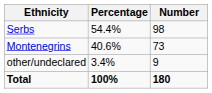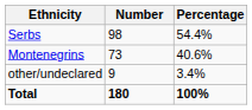 <table class="wikitable">
 <tr>
 <th width="100px">Ethnicity</th>
+<th width="80px">Number</th>
 <th width="80px">Percentage</th>
-<th width="80px">Number</th>
 </tr>
 <tr>
 <td><a href='#'>Serbs</a></td>
+<td>98</td>
 <td>54.4%</td>
-<td>98</td>
 </tr>
 <tr>
 <td><a href='#'>Montenegrins</a></td>
+<td>73</td>
 <td>40.6%</td>
-<td>73</td>
 </tr>
 <tr>
 <td>other/undeclared</td>
+<td>9</td>
 <td>3.4%</td>
-<td>9</td>
 </tr>
 <tr>
 <td><strong>Total</strong></td>
+<td><strong>180</strong></td>
 <td><strong>100%</strong></td>
-<td><strong>180</strong></td>
 </tr>
 </table>
